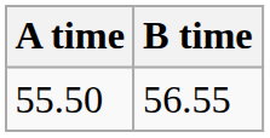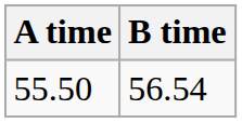 <table class="wikitable" border="1" align="upright">
 <tr>
 <th>A time</th>
 <th>B time</th>
 </tr>
 <tr>
 <td>55.50</td>
-<td>56.55</td>
+<td>56.54</td>
 </tr>
 </table>
